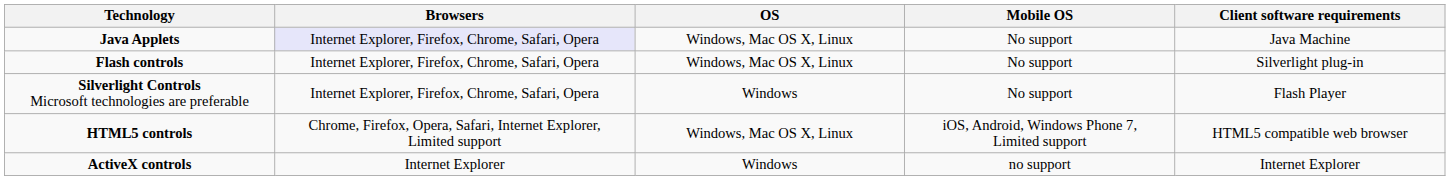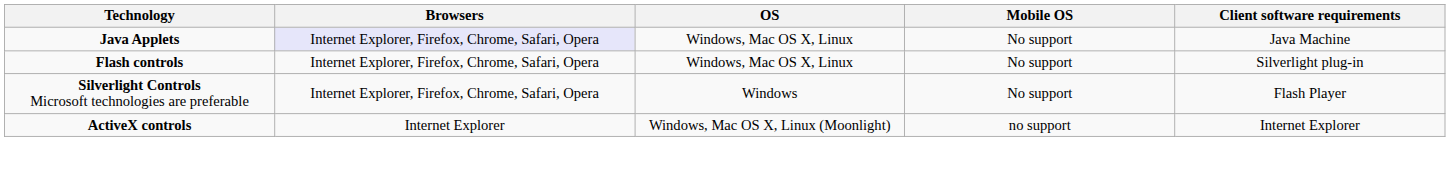 <table class="wikitable sortable" style="text-align: center; width:100%;">
 <tr>
 <th width=15%>Technology</th>
 <th width=20%>Browsers</th>
 <th width=15%>OS</th>
 <th width=15%>Mobile OS</th>
 <th width=15%>Client software requirements</th>
 </tr>
 <tr>
 <td><strong>Java Applets</strong></td>
 <td style="background: lavender;">Internet Explorer, Firefox, Chrome, Safari, Opera</td>
 <td>Windows, Mac OS X, Linux</td>
 <td>No support</td>
 <td>Java Machine</td>
 </tr>
 <tr>
 <td><strong>Flash controls</strong></td>
 <td>Internet Explorer, Firefox, Chrome, Safari, Opera</td>
 <td>Windows, Mac OS X, Linux</td>
 <td>No support</td>
 <td>Silverlight plug-in</td>
 </tr>
 <tr>
 <td><strong>Silverlight Controls</strong><br>Microsoft technologies are preferable</td>
 <td>Internet Explorer, Firefox, Chrome, Safari, Opera</td>
 <td>Windows</td>
 <td>No support</td>
 <td>Flash Player</td>
 </tr>
 <tr>
-<td><strong>HTML5 controls</strong></td>
-<td>Chrome, Firefox, Opera, Safari, Internet Explorer,<br>Limited support</td>
-<td>Windows, Mac OS X, Linux</td>
-<td>iOS, Android, Windows Phone 7,<br>Limited support</td>
-<td>HTML5 compatible web browser</td>
-</tr>
-<tr>
 <td><strong>ActiveX controls</strong></td>
 <td>Internet Explorer</td>
-<td>Windows</td>
+<td>Windows, Mac OS X, Linux (Moonlight)</td>
 <td>no support</td>
 <td>Internet Explorer</td>
 </tr>
 </table>
